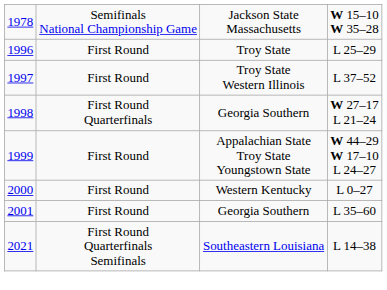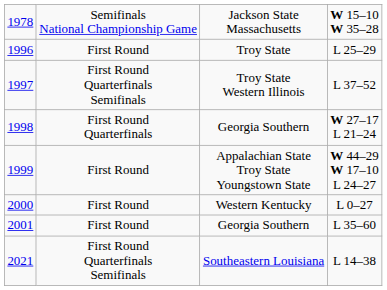 <table class="wikitable">
 <tr style="text-align:center">
 <td><a href='#'>1978</a></td>
 <td>Semifinals<br><a href='#'>National Championship Game</a></td>
 <td>Jackson State<br>Massachusetts</td>
 <td><strong>W</strong> 15–10<br><strong>W</strong> 35–28</td>
 </tr>
 <tr style="text-align:center">
 <td><a href='#'>1996</a></td>
 <td>First Round</td>
 <td>Troy State</td>
 <td>L 25–29</td>
 </tr>
 <tr style="text-align:center">
 <td><a href='#'>1997</a></td>
-<td>First Round</td>
+<td>First Round<br>Quarterfinals<br>Semifinals</td>
 <td>Troy State<br>Western Illinois</td>
 <td>L 37–52</td>
 </tr>
 <tr style="text-align:center">
 <td><a href='#'>1998</a></td>
 <td>First Round<br>Quarterfinals</td>
 <td>Georgia Southern</td>
 <td><strong>W</strong> 27–17<br>L 21–24</td>
 </tr>
 <tr style="text-align:center">
 <td><a href='#'>1999</a></td>
 <td>First Round</td>
 <td>Appalachian State<br>Troy State<br>Youngstown State</td>
 <td><strong>W</strong> 44–29<br><strong>W</strong> 17–10<br>L 24–27</td>
 </tr>
 <tr style="text-align:center">
 <td><a href='#'>2000</a></td>
 <td>First Round</td>
 <td>Western Kentucky</td>
 <td>L 0–27</td>
 </tr>
 <tr style="text-align:center">
 <td><a href='#'>2001</a></td>
 <td>First Round</td>
 <td>Georgia Southern</td>
 <td>L 35–60</td>
 </tr>
 <tr style="text-align:center">
 <td><a href='#'>2021</a></td>
 <td>First Round<br>Quarterfinals<br>Semifinals</td>
 <td><a href='#'>Southeastern Louisiana</a></td>
 <td>L 14–38</td>
 </tr>
 </table>
